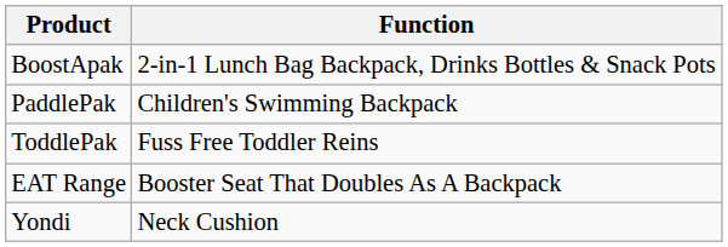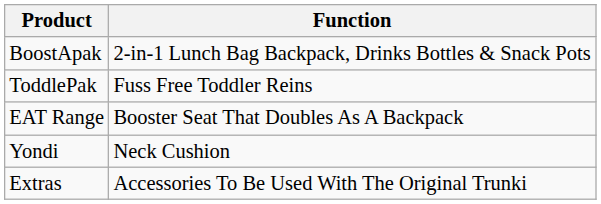 <table class="wikitable">
 <tr>
 <th>Product</th>
 <th>Function</th>
 </tr>
 <tr>
 <td>BoostApak</td>
 <td>2-in-1 Lunch Bag Backpack, Drinks Bottles & Snack Pots</td>
-</tr>
-<tr>
-<td>PaddlePak</td>
-<td>Children's Swimming Backpack</td>
 </tr>
 <tr>
 <td>ToddlePak</td>
 <td>Fuss Free Toddler Reins</td>
 </tr>
 <tr>
 <td>EAT Range</td>
 <td>Booster Seat That Doubles As A Backpack</td>
 </tr>
 <tr>
 <td>Yondi</td>
 <td>Neck Cushion</td>
 </tr>
+<tr>
+<td>Extras</td>
+<td>Accessories To Be Used With The Original Trunki</td>
+</tr>
 </table>
